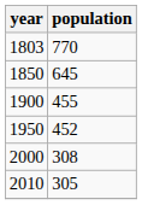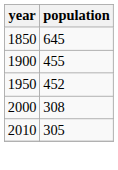 <table class="wikitable">
 <tr>
 <th>year</th>
 <th>population</th>
-</tr>
-<tr>
-<td>1803</td>
-<td>770</td>
 </tr>
 <tr>
 <td>1850</td>
 <td>645</td>
 </tr>
 <tr>
 <td>1900</td>
 <td>455</td>
 </tr>
 <tr>
 <td>1950</td>
 <td>452</td>
 </tr>
 <tr>
 <td>2000</td>
 <td>308</td>
 </tr>
 <tr>
 <td>2010</td>
 <td>305</td>
 </tr>
 <tr>
 </tr>
 </table>
